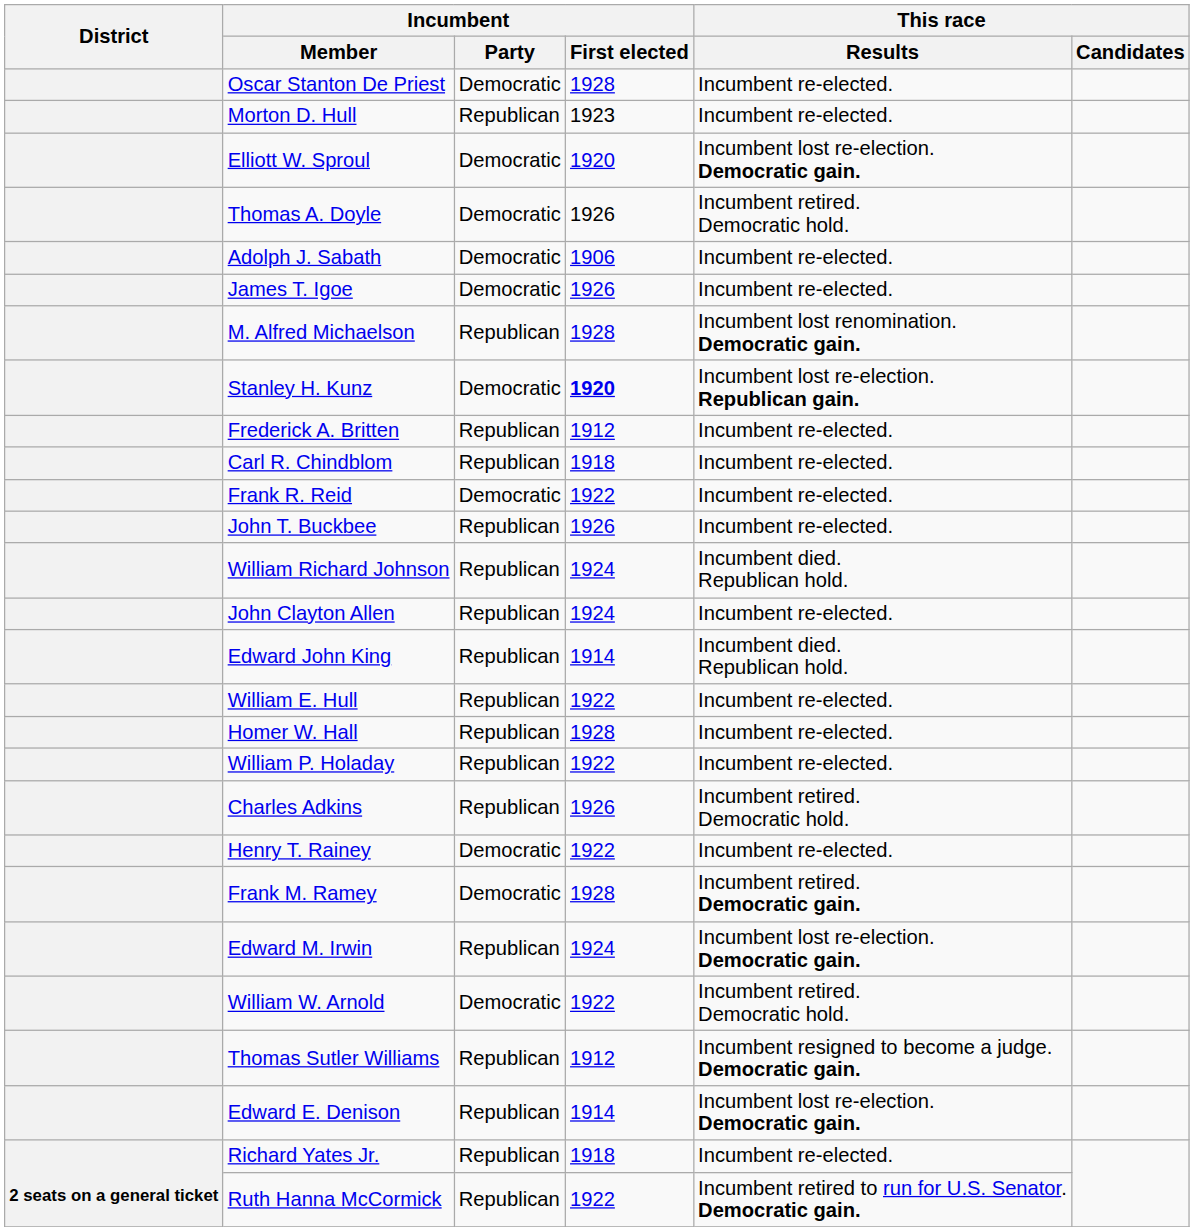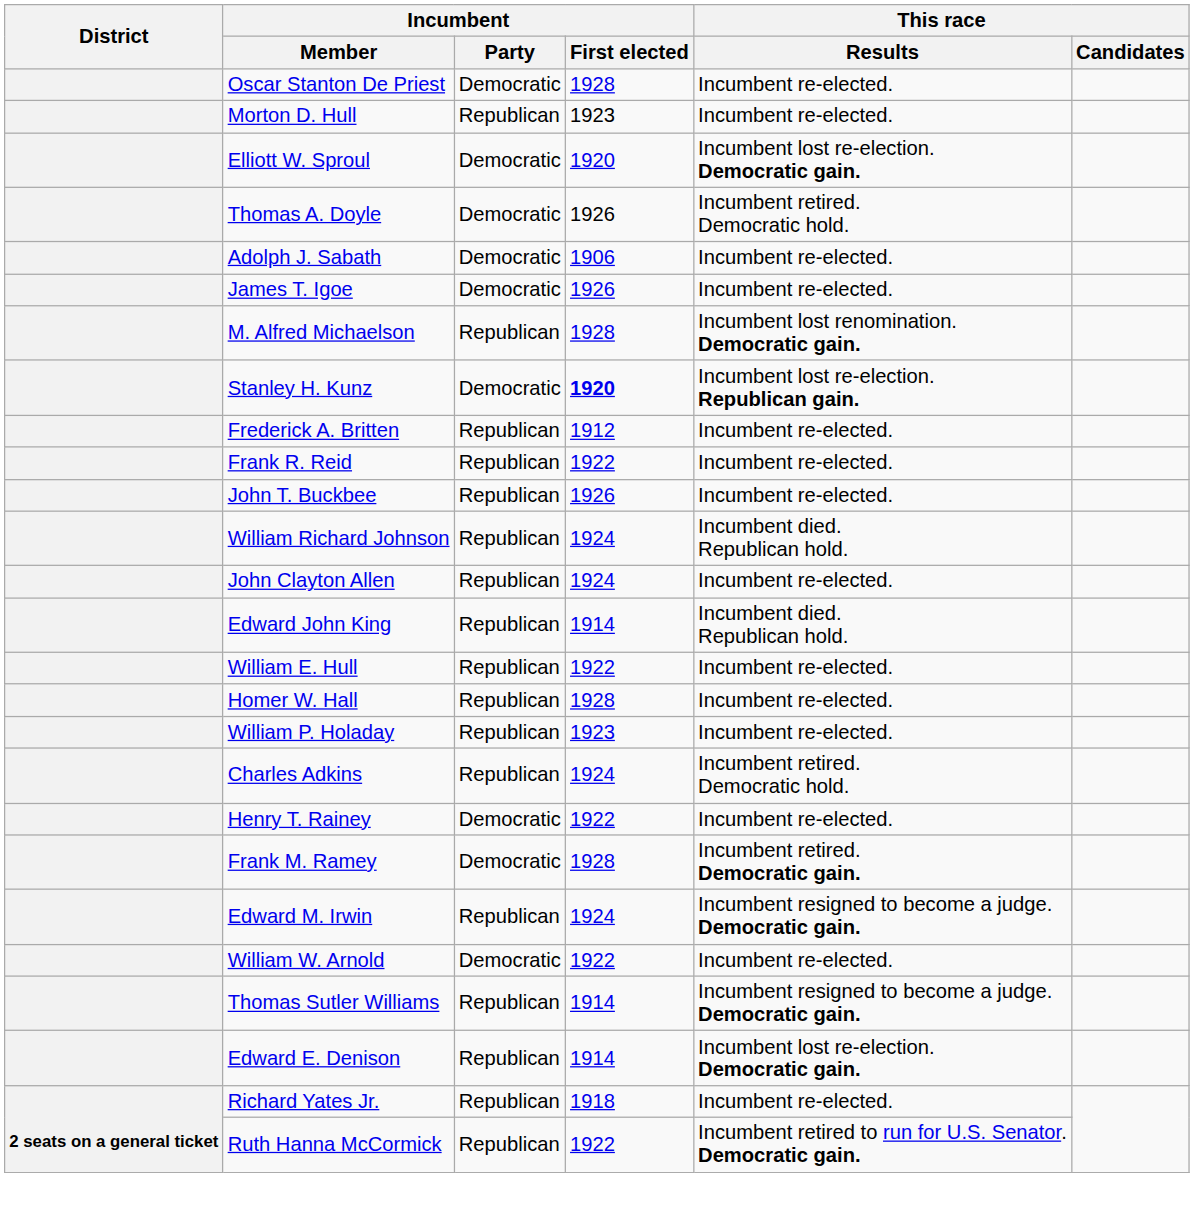 <table class=wikitable>
 <tr>
 <th rowspan=2>District</th>
 <th colspan=3>Incumbent</th>
 <th colspan=2>This race</th>
 </tr>
 <tr>
 <th>Member</th>
 <th>Party</th>
 <th>First elected</th>
 <th>Results</th>
 <th>Candidates</th>
 </tr>
 <tr>
 <th></th>
 <td><a href='#'>Oscar Stanton De Priest</a></td>
 <td>Democratic</td>
 <td><a href='#'>1928</a></td>
 <td>Incumbent re-elected.</td>
 <td nowrap></td>
 </tr>
 <tr>
 <th></th>
 <td><a href='#'>Morton D. Hull</a></td>
 <td>Republican</td>
 <td>1923</td>
 <td>Incumbent re-elected.</td>
 <td nowrap></td>
 </tr>
 <tr>
 <th></th>
 <td><a href='#'>Elliott W. Sproul</a></td>
 <td>Democratic</td>
 <td><a href='#'>1920</a></td>
 <td>Incumbent lost re-election.<br><strong>Democratic gain.</strong></td>
 <td nowrap></td>
 </tr>
 <tr>
 <th></th>
 <td><a href='#'>Thomas A. Doyle</a></td>
 <td>Democratic</td>
 <td>1926</td>
 <td>Incumbent retired.<br>Democratic hold.</td>
 <td nowrap></td>
 </tr>
 <tr>
 <th></th>
 <td><a href='#'>Adolph J. Sabath</a></td>
 <td>Democratic</td>
 <td><a href='#'>1906</a></td>
 <td>Incumbent re-elected.</td>
 <td nowrap></td>
 </tr>
 <tr>
 <th></th>
 <td><a href='#'>James T. Igoe</a></td>
 <td>Democratic</td>
 <td><a href='#'>1926</a></td>
 <td>Incumbent re-elected.</td>
 <td nowrap></td>
 </tr>
 <tr>
 <th></th>
 <td><a href='#'>M. Alfred Michaelson</a></td>
 <td>Republican</td>
 <td><a href='#'>1928</a></td>
 <td>Incumbent lost renomination.<br><strong>Democratic gain.</strong></td>
 <td nowrap></td>
 </tr>
 <tr>
 <th></th>
 <td><a href='#'>Stanley H. Kunz</a></td>
 <td>Democratic</td>
 <td><strong><a href='#'>1920</a></strong></td>
 <td>Incumbent lost re-election.<br><strong>Republican gain.</strong></td>
 <td nowrap></td>
 </tr>
 <tr>
 <th></th>
 <td><a href='#'>Frederick A. Britten</a></td>
 <td>Republican</td>
 <td><a href='#'>1912</a></td>
 <td>Incumbent re-elected.</td>
 <td nowrap></td>
 </tr>
 <tr>
 <th></th>
-<td><a href='#'>Carl R. Chindblom</a></td>
+<td><a href='#'>Frank R. Reid</a></td>
 <td>Republican</td>
-<td><a href='#'>1918</a></td>
-<td>Incumbent re-elected.</td>
-<td nowrap></td>
-</tr>
-<tr>
-<th></th>
-<td><a href='#'>Frank R. Reid</a></td>
-<td>Democratic</td>
 <td><a href='#'>1922</a></td>
 <td>Incumbent re-elected.</td>
 <td nowrap></td>
 </tr>
 <tr>
 <th></th>
 <td><a href='#'>John T. Buckbee</a></td>
 <td>Republican</td>
 <td><a href='#'>1926</a></td>
 <td>Incumbent re-elected.</td>
 <td nowrap></td>
 </tr>
 <tr>
 <th></th>
 <td><a href='#'>William Richard Johnson</a></td>
 <td>Republican</td>
 <td><a href='#'>1924</a></td>
 <td>Incumbent died.<br>Republican hold.</td>
 <td nowrap></td>
 </tr>
 <tr>
 <th></th>
 <td><a href='#'>John Clayton Allen</a></td>
 <td>Republican</td>
 <td><a href='#'>1924</a></td>
 <td>Incumbent re-elected.</td>
 <td nowrap></td>
 </tr>
 <tr>
 <th></th>
 <td><a href='#'>Edward John King</a></td>
 <td>Republican</td>
 <td><a href='#'>1914</a></td>
 <td>Incumbent died.<br>Republican hold.</td>
 <td nowrap></td>
 </tr>
 <tr>
 <th></th>
 <td><a href='#'>William E. Hull</a></td>
 <td>Republican</td>
 <td><a href='#'>1922</a></td>
 <td>Incumbent re-elected.</td>
 <td nowrap></td>
 </tr>
 <tr>
 <th></th>
 <td><a href='#'>Homer W. Hall</a></td>
 <td>Republican</td>
 <td><a href='#'>1928</a></td>
 <td>Incumbent re-elected.</td>
 <td nowrap></td>
 </tr>
 <tr>
 <th></th>
 <td><a href='#'>William P. Holaday</a></td>
 <td>Republican</td>
-<td><a href='#'>1922</a></td>
+<td><a href='#'>1923</a></td>
 <td>Incumbent re-elected.</td>
 <td nowrap></td>
 </tr>
 <tr>
 <th></th>
 <td><a href='#'>Charles Adkins</a></td>
 <td>Republican</td>
-<td><a href='#'>1926</a></td>
+<td><a href='#'>1924</a></td>
 <td>Incumbent retired.<br>Democratic hold.</td>
 <td nowrap></td>
 </tr>
 <tr>
 <th></th>
 <td><a href='#'>Henry T. Rainey</a></td>
 <td>Democratic</td>
 <td><a href='#'>1922</a></td>
 <td>Incumbent re-elected.</td>
 <td nowrap></td>
 </tr>
 <tr>
 <th></th>
 <td><a href='#'>Frank M. Ramey</a></td>
 <td>Democratic</td>
 <td><a href='#'>1928</a></td>
 <td>Incumbent retired.<br><strong>Democratic gain.</strong></td>
 <td nowrap></td>
 </tr>
 <tr>
 <th></th>
 <td><a href='#'>Edward M. Irwin</a></td>
 <td>Republican</td>
 <td><a href='#'>1924</a></td>
-<td>Incumbent lost re-election.<br><strong>Democratic gain.</strong></td>
+<td>Incumbent resigned to become a judge.<br><strong>Democratic gain.</strong></td>
 <td nowrap></td>
 </tr>
 <tr>
 <th></th>
 <td><a href='#'>William W. Arnold</a></td>
 <td>Democratic</td>
 <td><a href='#'>1922</a></td>
-<td>Incumbent retired.<br>Democratic hold.</td>
+<td>Incumbent re-elected.</td>
 <td nowrap></td>
 </tr>
 <tr>
 <th></th>
 <td><a href='#'>Thomas Sutler Williams</a></td>
 <td>Republican</td>
-<td><a href='#'>1912</a></td>
+<td><a href='#'>1914</a></td>
 <td>Incumbent resigned to become a judge.<br><strong>Democratic gain.</strong></td>
 <td nowrap></td>
 </tr>
 <tr>
 <th></th>
 <td><a href='#'>Edward E. Denison</a></td>
 <td>Republican</td>
 <td><a href='#'>1914</a></td>
 <td>Incumbent lost re-election.<br><strong>Democratic gain.</strong></td>
 <td nowrap></td>
 </tr>
 <tr>
 <th rowspan=2><br><small>2 seats on a general ticket</small></th>
 <td><a href='#'>Richard Yates Jr.</a></td>
 <td>Republican</td>
 <td><a href='#'>1918</a></td>
 <td>Incumbent re-elected.</td>
 <td rowspan=2 nowrap></td>
 </tr>
 <tr>
 <td><a href='#'>Ruth Hanna McCormick</a></td>
 <td>Republican</td>
 <td><a href='#'>1922</a></td>
 <td>Incumbent retired to <a href='#'>run for U.S. Senator</a>.<br><strong>Democratic gain.</strong></td>
 </tr>
 </table>
